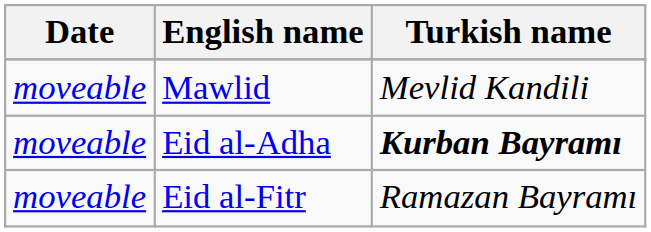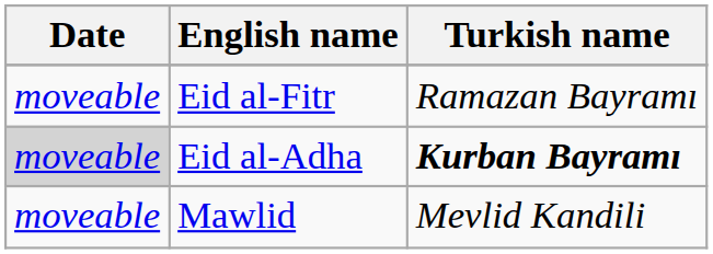 <table class="wikitable">
 <tr>
 <th>Date</th>
 <th>English name</th>
 <th>Turkish name</th>
 </tr>
 <tr>
 </tr>
 <tr>
 <td><em><a href='#'>moveable</a></em></td>
-<td><a href='#'>Mawlid</a></td>
-<td><em>Mevlid Kandili</em></td>
+<td><a href='#'>Eid al-Fitr</a></td>
+<td><em>Ramazan Bayramı</em></td>
 </tr>
 <tr>
-<td><em><a href='#'>moveable</a></em></td>
+<td style="background: lightgrey;"><em><a href='#'>moveable</a></em></td>
 <td><a href='#'>Eid al-Adha</a></td>
 <td><strong><em>Kurban Bayramı</em></strong></td>
 </tr>
 <tr>
 <td><em><a href='#'>moveable</a></em></td>
-<td><a href='#'>Eid al-Fitr</a></td>
-<td><em>Ramazan Bayramı</em></td>
+<td><a href='#'>Mawlid</a></td>
+<td><em>Mevlid Kandili</em></td>
 </tr>
 </table>
